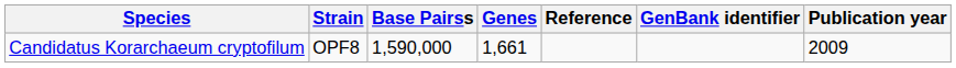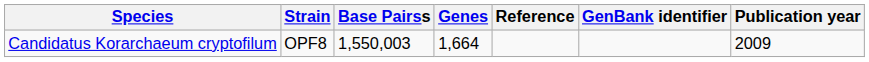 <table class="wikitable sortable">
 <tr>
 <th><a href='#'>Species</a></th>
 <th><a href='#'>Strain</a></th>
 <th><a href='#'>Base Pairs</a>s</th>
 <th><a href='#'>Genes</a></th>
 <th>Reference</th>
 <th><a href='#'>GenBank</a> identifier</th>
 <th>Publication year</th>
 </tr>
 <tr>
 <td><a href='#'>Candidatus Korarchaeum cryptofilum</a></td>
 <td>OPF8</td>
-<td>1,590,000</td>
-<td>1,661</td>
+<td>1,550,003</td>
+<td>1,664</td>
 <td></td>
 <td></td>
 <td>2009</td>
 </tr>
 </table>
